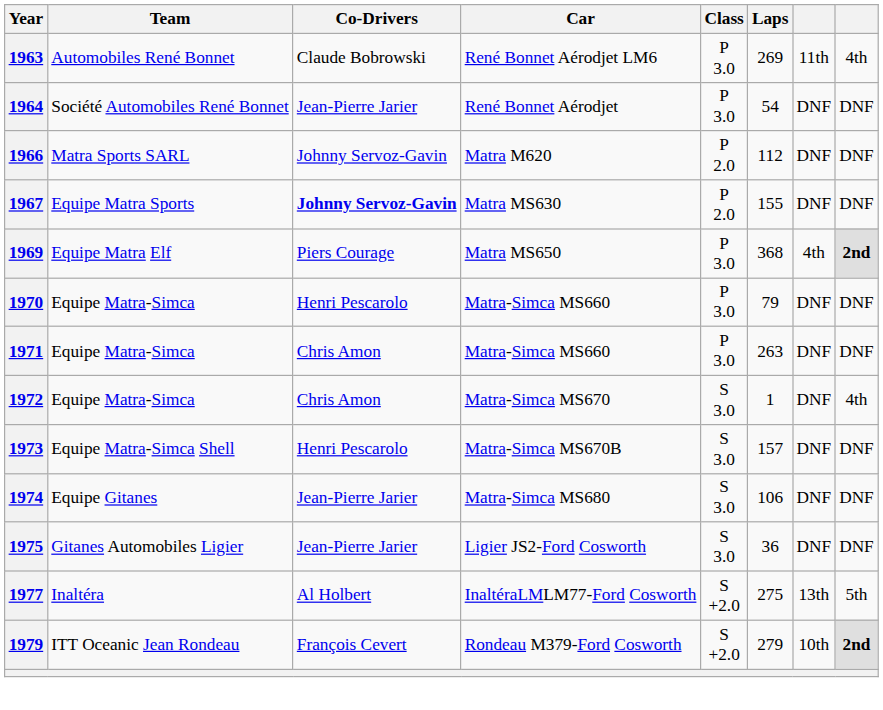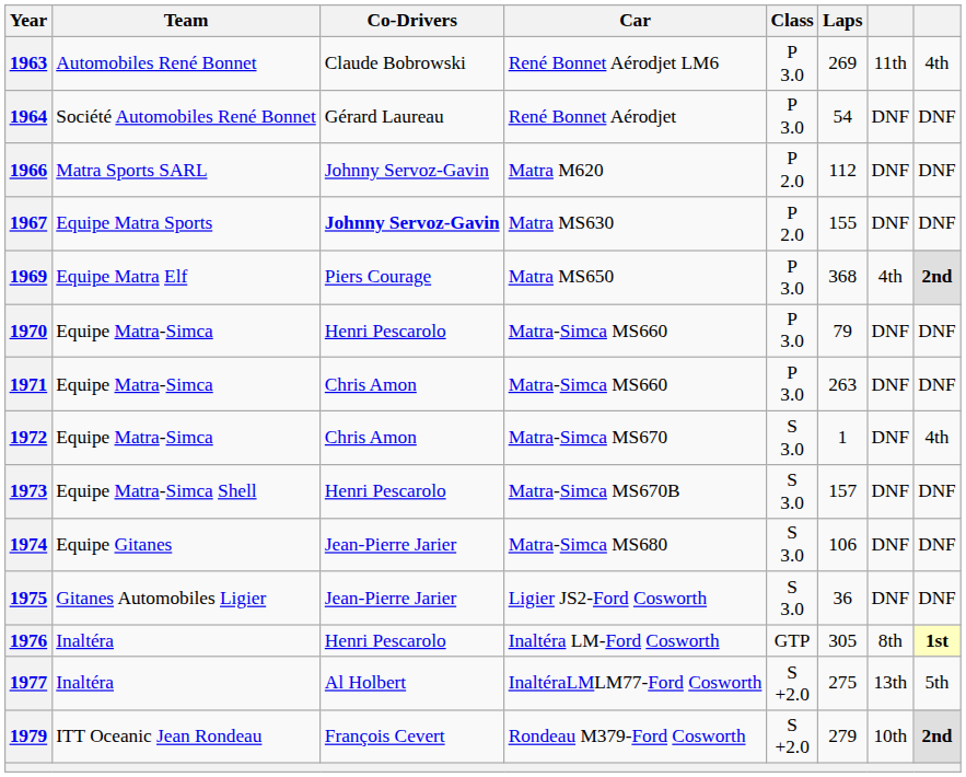 <table class="wikitable" style="text-align:center; font-size:90%">
 <tr>
 <th>Year</th>
 <th>Team</th>
 <th>Co-Drivers</th>
 <th>Car</th>
 <th>Class</th>
 <th>Laps</th>
 <th></th>
 <th></th>
 </tr>
 <tr>
 <th><a href='#'>1963</a></th>
 <td align="left"> <a href='#'>Automobiles René Bonnet</a></td>
 <td align="left"> Claude Bobrowski</td>
 <td align="left"><a href='#'>René Bonnet</a> Aérodjet LM6</td>
 <td>P<br>3.0</td>
 <td>269</td>
 <td>11th</td>
 <td>4th</td>
 </tr>
 <tr>
 <th><a href='#'>1964</a></th>
 <td align="left"> Société <a href='#'>Automobiles René Bonnet</a></td>
-<td align="left"> <a href='#'>Jean-Pierre Jarier</a></td>
+<td align="left"> Gérard Laureau</td>
 <td align="left"><a href='#'>René Bonnet</a> Aérodjet</td>
 <td>P<br>3.0</td>
 <td>54</td>
 <td>DNF</td>
 <td>DNF</td>
 </tr>
 <tr>
 <th><a href='#'>1966</a></th>
 <td align="left"> <a href='#'>Matra Sports SARL</a></td>
 <td align="left"> <a href='#'>Johnny Servoz-Gavin</a></td>
 <td align="left"><a href='#'>Matra</a> M620</td>
 <td>P<br>2.0</td>
 <td>112</td>
 <td>DNF</td>
 <td>DNF</td>
 </tr>
 <tr>
 <th><a href='#'>1967</a></th>
 <td align="left"> <a href='#'>Equipe Matra Sports</a></td>
 <td align="left"><strong> <a href='#'>Johnny Servoz-Gavin</a></strong></td>
 <td align="left"><a href='#'>Matra</a> MS630</td>
 <td>P<br>2.0</td>
 <td>155</td>
 <td>DNF</td>
 <td>DNF</td>
 </tr>
 <tr>
 <th><a href='#'>1969</a></th>
 <td align="left"> <a href='#'>Equipe Matra</a> <a href='#'>Elf</a></td>
 <td align="left"> <a href='#'>Piers Courage</a></td>
 <td align="left"><a href='#'>Matra</a> MS650</td>
 <td>P<br>3.0</td>
 <td>368</td>
 <td>4th</td>
 <td style="background:#dfdfdf;"><strong>2nd</strong></td>
 </tr>
 <tr>
 <th><a href='#'>1970</a></th>
 <td align="left"> Equipe <a href='#'>Matra</a>-<a href='#'>Simca</a></td>
 <td align="left"> <a href='#'>Henri Pescarolo</a></td>
 <td align="left"><a href='#'>Matra</a>-<a href='#'>Simca</a> MS660</td>
 <td>P<br>3.0</td>
 <td>79</td>
 <td>DNF</td>
 <td>DNF</td>
 </tr>
 <tr>
 <th><a href='#'>1971</a></th>
 <td align="left"> Equipe <a href='#'>Matra</a>-<a href='#'>Simca</a></td>
 <td align="left"> <a href='#'>Chris Amon</a></td>
 <td align="left"><a href='#'>Matra</a>-<a href='#'>Simca</a> MS660</td>
 <td>P<br>3.0</td>
 <td>263</td>
 <td>DNF</td>
 <td>DNF</td>
 </tr>
 <tr>
 <th><a href='#'>1972</a></th>
 <td align="left"> Equipe <a href='#'>Matra</a>-<a href='#'>Simca</a></td>
 <td align="left"> <a href='#'>Chris Amon</a></td>
 <td align="left"><a href='#'>Matra</a>-<a href='#'>Simca</a> MS670</td>
 <td>S<br>3.0</td>
 <td>1</td>
 <td>DNF</td>
 <td>4th</td>
 </tr>
 <tr>
 <th><a href='#'>1973</a></th>
 <td align="left"> Equipe <a href='#'>Matra</a>-<a href='#'>Simca</a> <a href='#'>Shell</a></td>
 <td align="left"> <a href='#'>Henri Pescarolo</a></td>
 <td align="left"><a href='#'>Matra</a>-<a href='#'>Simca</a> MS670B</td>
 <td>S<br>3.0</td>
 <td>157</td>
 <td>DNF</td>
 <td>DNF</td>
 </tr>
 <tr>
 <th><a href='#'>1974</a></th>
 <td align="left"> Equipe <a href='#'>Gitanes</a></td>
 <td align="left"> <a href='#'>Jean-Pierre Jarier</a></td>
 <td align="left"><a href='#'>Matra</a>-<a href='#'>Simca</a> MS680</td>
 <td>S<br>3.0</td>
 <td>106</td>
 <td>DNF</td>
 <td>DNF</td>
 </tr>
 <tr>
 <th><a href='#'>1975</a></th>
 <td align="left"> <a href='#'>Gitanes</a> Automobiles <a href='#'>Ligier</a></td>
 <td align="left"> <a href='#'>Jean-Pierre Jarier</a></td>
 <td align="left"><a href='#'>Ligier</a> JS2-<a href='#'>Ford</a> <a href='#'>Cosworth</a></td>
 <td>S<br>3.0</td>
 <td>36</td>
 <td>DNF</td>
 <td>DNF</td>
 </tr>
 <tr>
+<th><a href='#'>1976</a></th>
+<td align="left"> <a href='#'>Inaltéra</a></td>
+<td align="left"> <a href='#'>Henri Pescarolo</a></td>
+<td align="left"><a href='#'>Inaltéra</a> LM-<a href='#'>Ford</a> <a href='#'>Cosworth</a></td>
+<td>GTP</td>
+<td>305</td>
+<td>8th</td>
+<td style="background:#FFFFBF;"><strong>1st</strong></td>
+</tr>
+<tr>
 <th><a href='#'>1977</a></th>
 <td align="left"> <a href='#'>Inaltéra</a></td>
 <td align="left"> <a href='#'>Al Holbert</a></td>
 <td align="left"><a href='#'>InaltéraLM</a>LM77-<a href='#'>Ford</a> <a href='#'>Cosworth</a></td>
 <td>S<br>+2.0</td>
 <td>275</td>
 <td>13th</td>
 <td>5th</td>
 </tr>
 <tr>
 <th><a href='#'>1979</a></th>
 <td align="left"> ITT Oceanic <a href='#'>Jean Rondeau</a></td>
 <td align="left"> <a href='#'>François Cevert</a></td>
 <td align="left"><a href='#'>Rondeau</a> M379-<a href='#'>Ford</a> <a href='#'>Cosworth</a></td>
 <td>S<br>+2.0</td>
 <td>279</td>
 <td>10th</td>
 <td style="background:#dfdfdf;"><strong>2nd</strong></td>
 </tr>
 <tr>
 <th colspan="8"></th>
 </tr>
 </table>
